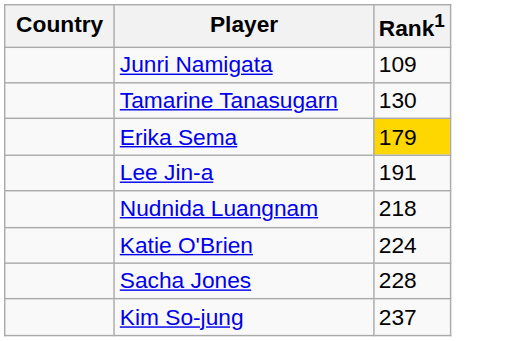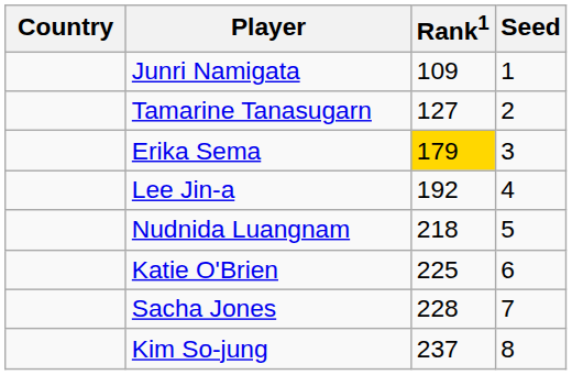 <table class="sortable wikitable">
 <tr>
 <th width="70">Country</th>
 <th width="175">Player</th>
 <th>Rank<sup>1</sup></th>
+<th>Seed</th>
 </tr>
 <tr>
 <td></td>
 <td><a href='#'>Junri Namigata</a></td>
 <td>109</td>
+<td>1</td>
 </tr>
 <tr>
 <td></td>
 <td><a href='#'>Tamarine Tanasugarn</a></td>
-<td>130</td>
+<td>127</td>
+<td>2</td>
 </tr>
 <tr>
 <td></td>
 <td><a href='#'>Erika Sema</a></td>
 <td style="background: gold;">179</td>
+<td>3</td>
 </tr>
 <tr>
 <td></td>
 <td><a href='#'>Lee Jin-a</a></td>
-<td>191</td>
+<td>192</td>
+<td>4</td>
 </tr>
 <tr>
 <td></td>
 <td><a href='#'>Nudnida Luangnam</a></td>
 <td>218</td>
+<td>5</td>
 </tr>
 <tr>
 <td></td>
 <td><a href='#'>Katie O'Brien</a></td>
-<td>224</td>
+<td>225</td>
+<td>6</td>
 </tr>
 <tr>
 <td></td>
 <td><a href='#'>Sacha Jones</a></td>
 <td>228</td>
+<td>7</td>
 </tr>
 <tr>
 <td></td>
 <td><a href='#'>Kim So-jung</a></td>
 <td>237</td>
+<td>8</td>
 </tr>
 </table>
